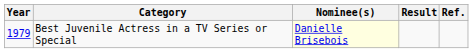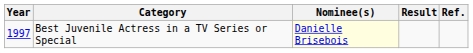 <table class="wikitable">
 <tr>
 <th>Year</th>
 <th>Category</th>
 <th>Nominee(s)</th>
 <th>Result</th>
 <th>Ref.</th>
 </tr>
 <tr>
-<td><a href='#'>1979</a></td>
+<td><a href='#'>1997</a></td>
 <td>Best Juvenile Actress in a TV Series or Special</td>
 <td style="background: lightyellow;"><a href='#'>Danielle Brisebois</a></td>
 <td></td>
 <td align="center"></td>
 </tr>
 </table>
